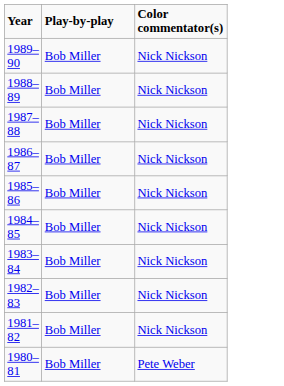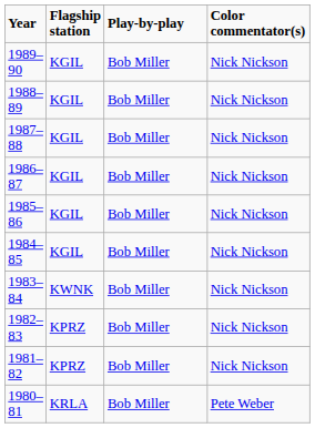 <table class="wikitable">
 <tr>
 <td width="40"><strong>Year</strong></td>
+<td width="40"><strong>Flagship station</strong></td>
 <td width="110"><strong>Play-by-play</strong></td>
 <td width="110"><strong>Color commentator(s)</strong></td>
 </tr>
 <tr>
 <td><a href='#'>1989–90</a></td>
+<td><a href='#'>KGIL</a></td>
 <td><a href='#'>Bob Miller</a></td>
 <td><a href='#'>Nick Nickson</a></td>
 </tr>
 <tr>
 <td><a href='#'>1988–89</a></td>
+<td><a href='#'>KGIL</a></td>
 <td><a href='#'>Bob Miller</a></td>
 <td><a href='#'>Nick Nickson</a></td>
 </tr>
 <tr>
 <td><a href='#'>1987–88</a></td>
+<td><a href='#'>KGIL</a></td>
 <td><a href='#'>Bob Miller</a></td>
 <td><a href='#'>Nick Nickson</a></td>
 </tr>
 <tr>
 <td><a href='#'>1986–87</a></td>
+<td><a href='#'>KGIL</a></td>
 <td><a href='#'>Bob Miller</a></td>
 <td><a href='#'>Nick Nickson</a></td>
 </tr>
 <tr>
 <td><a href='#'>1985–86</a></td>
+<td><a href='#'>KGIL</a></td>
 <td><a href='#'>Bob Miller</a></td>
 <td><a href='#'>Nick Nickson</a></td>
 </tr>
 <tr>
 <td><a href='#'>1984–85</a></td>
+<td><a href='#'>KGIL</a></td>
 <td><a href='#'>Bob Miller</a></td>
 <td><a href='#'>Nick Nickson</a></td>
 </tr>
 <tr>
 <td><a href='#'>1983–84</a></td>
+<td><a href='#'>KWNK</a></td>
 <td><a href='#'>Bob Miller</a></td>
 <td><a href='#'>Nick Nickson</a></td>
 </tr>
 <tr>
 <td><a href='#'>1982–83</a></td>
+<td><a href='#'>KPRZ</a></td>
 <td><a href='#'>Bob Miller</a></td>
 <td><a href='#'>Nick Nickson</a></td>
 </tr>
 <tr>
 <td><a href='#'>1981–82</a></td>
+<td><a href='#'>KPRZ</a></td>
 <td><a href='#'>Bob Miller</a></td>
 <td><a href='#'>Nick Nickson</a></td>
 </tr>
 <tr>
 <td><a href='#'>1980–81</a></td>
+<td><a href='#'>KRLA</a></td>
 <td><a href='#'>Bob Miller</a></td>
 <td><a href='#'>Pete Weber</a></td>
 </tr>
 </table>
